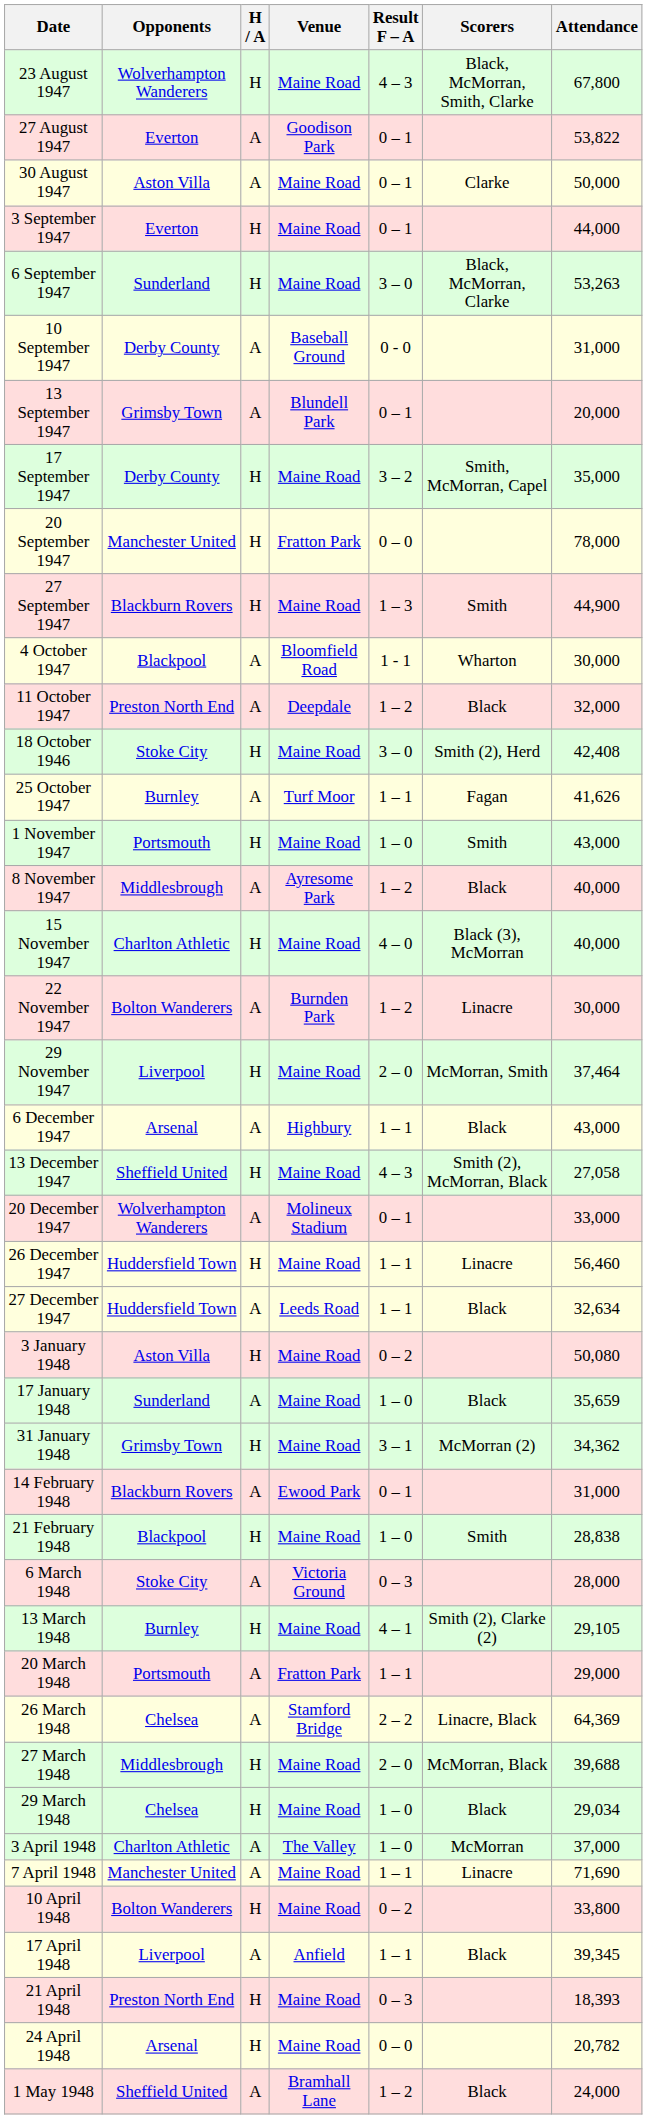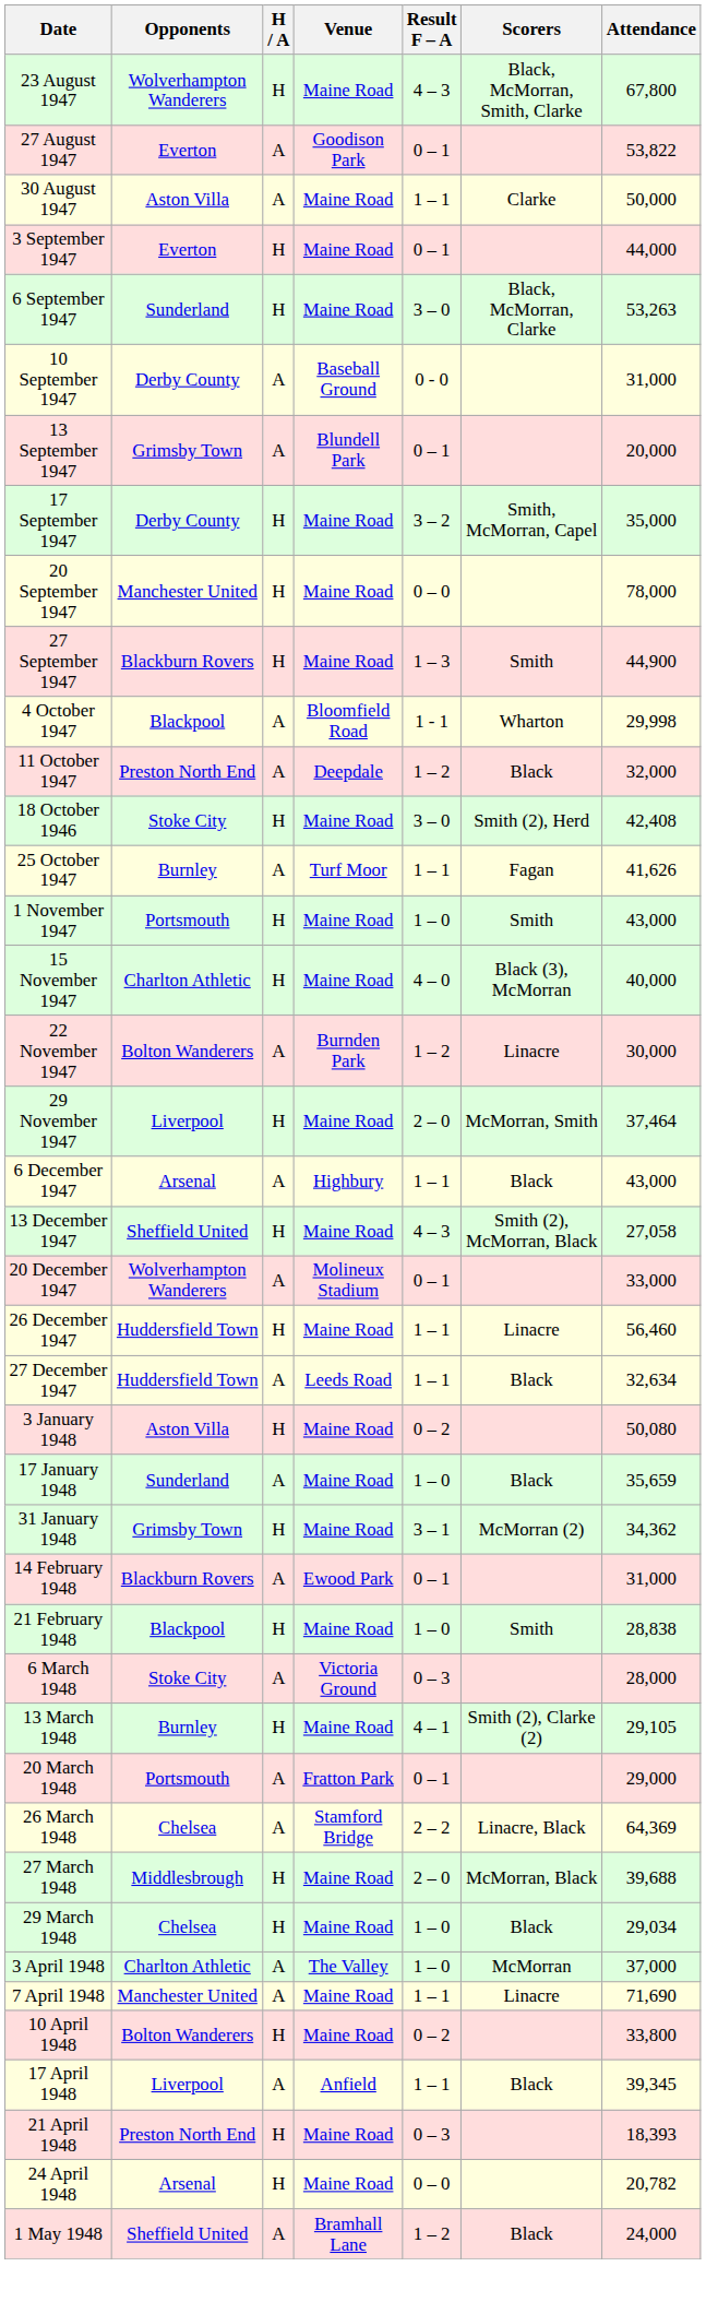 <table class="wikitable" style="text-align:center">
 <tr>
 <th>Date</th>
 <th>Opponents</th>
 <th>H / A</th>
 <th>Venue</th>
 <th>Result<br>F – A</th>
 <th>Scorers</th>
 <th>Attendance</th>
 </tr>
 <tr bgcolor="#ddffdd">
 <td>23 August 1947</td>
 <td><a href='#'>Wolverhampton Wanderers</a></td>
 <td>H</td>
 <td><a href='#'>Maine Road</a></td>
 <td>4 – 3</td>
 <td>Black, McMorran, Smith, Clarke</td>
 <td>67,800</td>
 </tr>
 <tr bgcolor="#ffdddd">
 <td>27 August 1947</td>
 <td><a href='#'>Everton</a></td>
 <td>A</td>
 <td><a href='#'>Goodison Park</a></td>
 <td>0 – 1</td>
 <td></td>
 <td>53,822</td>
 </tr>
 <tr bgcolor="#ffffdd">
 <td>30 August 1947</td>
 <td><a href='#'>Aston Villa</a></td>
 <td>A</td>
 <td><a href='#'>Maine Road</a></td>
-<td>0 – 1</td>
+<td>1 – 1</td>
 <td>Clarke</td>
 <td>50,000</td>
 </tr>
 <tr bgcolor="#ffdddd">
 <td>3 September 1947</td>
 <td><a href='#'>Everton</a></td>
 <td>H</td>
 <td><a href='#'>Maine Road</a></td>
 <td>0 – 1</td>
 <td></td>
 <td>44,000</td>
 </tr>
 <tr bgcolor="#ddffdd">
 <td>6 September 1947</td>
 <td><a href='#'>Sunderland</a></td>
 <td>H</td>
 <td><a href='#'>Maine Road</a></td>
 <td>3 – 0</td>
 <td>Black, McMorran, Clarke</td>
 <td>53,263</td>
 </tr>
 <tr bgcolor="#ffffdd">
 <td>10 September 1947</td>
 <td><a href='#'>Derby County</a></td>
 <td>A</td>
 <td><a href='#'>Baseball Ground</a></td>
 <td>0 - 0</td>
 <td></td>
 <td>31,000</td>
 </tr>
 <tr bgcolor="#ffdddd">
 <td>13 September 1947</td>
 <td><a href='#'>Grimsby Town</a></td>
 <td>A</td>
 <td><a href='#'>Blundell Park</a></td>
 <td>0 – 1</td>
 <td></td>
 <td>20,000</td>
 </tr>
 <tr bgcolor="#ddffdd">
 <td>17 September 1947</td>
 <td><a href='#'>Derby County</a></td>
 <td>H</td>
 <td><a href='#'>Maine Road</a></td>
 <td>3 – 2</td>
 <td>Smith, McMorran, Capel</td>
 <td>35,000</td>
 </tr>
 <tr bgcolor="#ffffdd">
 <td>20 September 1947</td>
 <td><a href='#'>Manchester United</a></td>
 <td>H</td>
-<td><a href='#'>Fratton Park</a></td>
+<td><a href='#'>Maine Road</a></td>
 <td>0 – 0</td>
 <td></td>
 <td>78,000</td>
 </tr>
 <tr bgcolor="#ffdddd">
 <td>27 September 1947</td>
 <td><a href='#'>Blackburn Rovers</a></td>
 <td>H</td>
 <td><a href='#'>Maine Road</a></td>
 <td>1 – 3</td>
 <td>Smith</td>
 <td>44,900</td>
 </tr>
 <tr bgcolor="#ffffdd">
 <td>4 October 1947</td>
 <td><a href='#'>Blackpool</a></td>
 <td>A</td>
 <td><a href='#'>Bloomfield Road</a></td>
 <td>1 - 1</td>
 <td>Wharton</td>
-<td>30,000</td>
+<td>29,998</td>
 </tr>
 <tr bgcolor="#ffdddd">
 <td>11 October 1947</td>
 <td><a href='#'>Preston North End</a></td>
 <td>A</td>
 <td><a href='#'>Deepdale</a></td>
 <td>1 – 2</td>
 <td>Black</td>
 <td>32,000</td>
 </tr>
 <tr bgcolor="#ddffdd">
 <td>18 October 1946</td>
 <td><a href='#'>Stoke City</a></td>
 <td>H</td>
 <td><a href='#'>Maine Road</a></td>
 <td>3 – 0</td>
 <td>Smith (2), Herd</td>
 <td>42,408</td>
 </tr>
 <tr bgcolor="#ffffdd">
 <td>25 October 1947</td>
 <td><a href='#'>Burnley</a></td>
 <td>A</td>
 <td><a href='#'>Turf Moor</a></td>
 <td>1 – 1</td>
 <td>Fagan</td>
 <td>41,626</td>
 </tr>
 <tr bgcolor="#ddffdd">
 <td>1 November 1947</td>
 <td><a href='#'>Portsmouth</a></td>
 <td>H</td>
 <td><a href='#'>Maine Road</a></td>
 <td>1 – 0</td>
 <td>Smith</td>
 <td>43,000</td>
-</tr>
-<tr bgcolor="#ffdddd">
-<td>8 November 1947</td>
-<td><a href='#'>Middlesbrough</a></td>
-<td>A</td>
-<td><a href='#'>Ayresome Park</a></td>
-<td>1 – 2</td>
-<td>Black</td>
-<td>40,000</td>
 </tr>
 <tr bgcolor="#ddffdd">
 <td>15 November 1947</td>
 <td><a href='#'>Charlton Athletic</a></td>
 <td>H</td>
 <td><a href='#'>Maine Road</a></td>
 <td>4 – 0</td>
 <td>Black (3), McMorran</td>
 <td>40,000</td>
 </tr>
 <tr bgcolor="#ffdddd">
 <td>22 November 1947</td>
 <td><a href='#'>Bolton Wanderers</a></td>
 <td>A</td>
 <td><a href='#'>Burnden Park</a></td>
 <td>1 – 2</td>
 <td>Linacre</td>
 <td>30,000</td>
 </tr>
 <tr bgcolor="#ddffdd">
 <td>29 November 1947</td>
 <td><a href='#'>Liverpool</a></td>
 <td>H</td>
 <td><a href='#'>Maine Road</a></td>
 <td>2 – 0</td>
 <td>McMorran, Smith</td>
 <td>37,464</td>
 </tr>
 <tr bgcolor="#ffffdd">
 <td>6 December 1947</td>
 <td><a href='#'>Arsenal</a></td>
 <td>A</td>
 <td><a href='#'>Highbury</a></td>
 <td>1 – 1</td>
 <td>Black</td>
 <td>43,000</td>
 </tr>
 <tr bgcolor="#ddffdd">
 <td>13 December 1947</td>
 <td><a href='#'>Sheffield United</a></td>
 <td>H</td>
 <td><a href='#'>Maine Road</a></td>
 <td>4 – 3</td>
 <td>Smith (2), McMorran, Black</td>
 <td>27,058</td>
 </tr>
 <tr bgcolor="#ffdddd">
 <td>20 December 1947</td>
 <td><a href='#'>Wolverhampton Wanderers</a></td>
 <td>A</td>
 <td><a href='#'>Molineux Stadium</a></td>
 <td>0 – 1</td>
 <td></td>
 <td>33,000</td>
 </tr>
 <tr bgcolor="#ffffdd">
 <td>26 December 1947</td>
 <td><a href='#'>Huddersfield Town</a></td>
 <td>H</td>
 <td><a href='#'>Maine Road</a></td>
 <td>1 – 1</td>
 <td>Linacre</td>
 <td>56,460</td>
 </tr>
 <tr bgcolor="#ffffdd">
 <td>27 December 1947</td>
 <td><a href='#'>Huddersfield Town</a></td>
 <td>A</td>
 <td><a href='#'>Leeds Road</a></td>
 <td>1 – 1</td>
 <td>Black</td>
 <td>32,634</td>
 </tr>
 <tr bgcolor="#ffdddd">
 <td>3 January 1948</td>
 <td><a href='#'>Aston Villa</a></td>
 <td>H</td>
 <td><a href='#'>Maine Road</a></td>
 <td>0 – 2</td>
 <td></td>
 <td>50,080</td>
 </tr>
 <tr bgcolor="#ddffdd">
 <td>17 January 1948</td>
 <td><a href='#'>Sunderland</a></td>
 <td>A</td>
 <td><a href='#'>Maine Road</a></td>
 <td>1 – 0</td>
 <td>Black</td>
 <td>35,659</td>
 </tr>
 <tr bgcolor="#ddffdd">
 <td>31 January 1948</td>
 <td><a href='#'>Grimsby Town</a></td>
 <td>H</td>
 <td><a href='#'>Maine Road</a></td>
 <td>3 – 1</td>
 <td>McMorran (2)</td>
 <td>34,362</td>
 </tr>
 <tr bgcolor="#ffdddd">
 <td>14 February 1948</td>
 <td><a href='#'>Blackburn Rovers</a></td>
 <td>A</td>
 <td><a href='#'>Ewood Park</a></td>
 <td>0 – 1</td>
 <td></td>
 <td>31,000</td>
 </tr>
 <tr bgcolor="#ddffdd">
 <td>21 February 1948</td>
 <td><a href='#'>Blackpool</a></td>
 <td>H</td>
 <td><a href='#'>Maine Road</a></td>
 <td>1 – 0</td>
 <td>Smith</td>
 <td>28,838</td>
 </tr>
 <tr bgcolor="#ffdddd">
 <td>6 March 1948</td>
 <td><a href='#'>Stoke City</a></td>
 <td>A</td>
 <td><a href='#'>Victoria Ground</a></td>
 <td>0 – 3</td>
 <td></td>
 <td>28,000</td>
 </tr>
 <tr bgcolor="#ddffdd">
 <td>13 March 1948</td>
 <td><a href='#'>Burnley</a></td>
 <td>H</td>
 <td><a href='#'>Maine Road</a></td>
 <td>4 – 1</td>
 <td>Smith (2), Clarke (2)</td>
 <td>29,105</td>
 </tr>
 <tr bgcolor="#ffdddd">
 <td>20 March 1948</td>
 <td><a href='#'>Portsmouth</a></td>
 <td>A</td>
 <td><a href='#'>Fratton Park</a></td>
-<td>1 – 1</td>
+<td>0 – 1</td>
 <td></td>
 <td>29,000</td>
 </tr>
 <tr bgcolor="#ffffdd">
 <td>26 March 1948</td>
 <td><a href='#'>Chelsea</a></td>
 <td>A</td>
 <td><a href='#'>Stamford Bridge</a></td>
 <td>2 – 2</td>
 <td>Linacre, Black</td>
 <td>64,369</td>
 </tr>
 <tr bgcolor="#ddffdd">
 <td>27 March 1948</td>
 <td><a href='#'>Middlesbrough</a></td>
 <td>H</td>
 <td><a href='#'>Maine Road</a></td>
 <td>2 – 0</td>
 <td>McMorran, Black</td>
 <td>39,688</td>
 </tr>
 <tr bgcolor="#ddffdd">
 <td>29 March 1948</td>
 <td><a href='#'>Chelsea</a></td>
 <td>H</td>
 <td><a href='#'>Maine Road</a></td>
 <td>1 – 0</td>
 <td>Black</td>
 <td>29,034</td>
 </tr>
 <tr bgcolor="#ddffdd">
 <td>3 April 1948</td>
 <td><a href='#'>Charlton Athletic</a></td>
 <td>A</td>
 <td><a href='#'>The Valley</a></td>
 <td>1 – 0</td>
 <td>McMorran</td>
 <td>37,000</td>
 </tr>
 <tr bgcolor="#ffffdd">
 <td>7 April 1948</td>
 <td><a href='#'>Manchester United</a></td>
 <td>A</td>
 <td><a href='#'>Maine Road</a></td>
 <td>1 – 1</td>
 <td>Linacre</td>
 <td>71,690</td>
 </tr>
 <tr bgcolor="#ffdddd">
 <td>10 April 1948</td>
 <td><a href='#'>Bolton Wanderers</a></td>
 <td>H</td>
 <td><a href='#'>Maine Road</a></td>
 <td>0 – 2</td>
 <td></td>
 <td>33,800</td>
 </tr>
 <tr bgcolor="#ffffdd">
 <td>17 April 1948</td>
 <td><a href='#'>Liverpool</a></td>
 <td>A</td>
 <td><a href='#'>Anfield</a></td>
 <td>1 – 1</td>
 <td>Black</td>
 <td>39,345</td>
 </tr>
 <tr bgcolor="#ffdddd">
 <td>21 April 1948</td>
 <td><a href='#'>Preston North End</a></td>
 <td>H</td>
 <td><a href='#'>Maine Road</a></td>
 <td>0 – 3</td>
 <td></td>
 <td>18,393</td>
 </tr>
 <tr bgcolor="#ffffdd">
 <td>24 April 1948</td>
 <td><a href='#'>Arsenal</a></td>
 <td>H</td>
 <td><a href='#'>Maine Road</a></td>
 <td>0 – 0</td>
 <td></td>
 <td>20,782</td>
 </tr>
 <tr bgcolor="#ffdddd">
 <td>1 May 1948</td>
 <td><a href='#'>Sheffield United</a></td>
 <td>A</td>
 <td><a href='#'>Bramhall Lane</a></td>
 <td>1 – 2</td>
 <td>Black</td>
 <td>24,000</td>
 </tr>
 </table>
